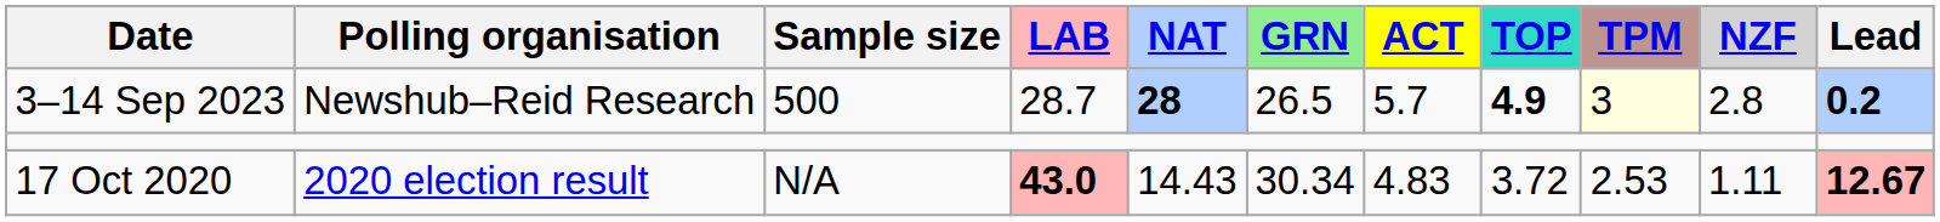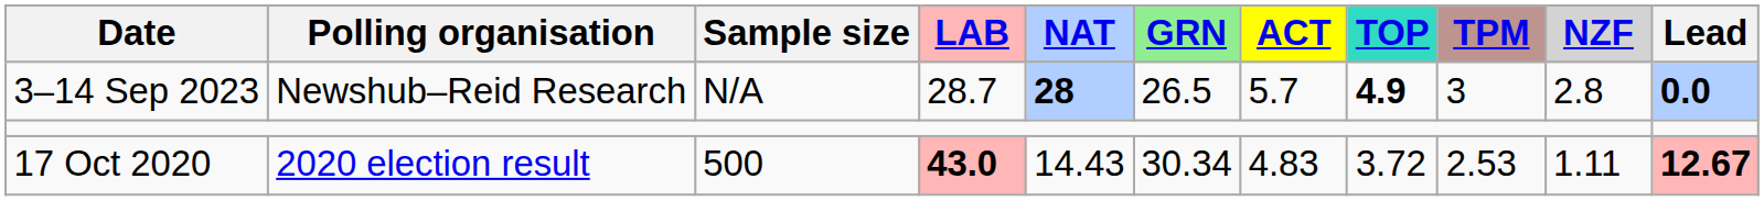 <table class="wikitable">
 <tr>
 <th>Date</th>
 <th>Polling organisation</th>
 <th>Sample size</th>
 <th style="background-color:#FFB6B6;width:40px"><a href='#'>LAB</a></th>
 <th style="background-color:#B0CEFF;width:40px"><a href='#'>NAT</a></th>
 <th style="background-color:#90EE90;width:40px"><a href='#'>GRN</a></th>
 <th style="background-color:#FFFF00;width:40px"><a href='#'>ACT</a></th>
 <th colspan="1" style="background-color:#32DAC3"><a href='#'>TOP</a></th>
 <th style="background-color:#BD9490;width:40px"><a href='#'>TPM</a></th>
 <th style="background-color:#D3D3D3;width:40px"><a href='#'>NZF</a></th>
 <th style="width:40px;">Lead</th>
 </tr>
 <tr>
 <td>3–14 Sep 2023</td>
 <td>Newshub–Reid Research</td>
-<td>500</td>
+<td>N/A</td>
 <td>28.7</td>
 <td style="background:#B0CEFF;"><strong>28</strong></td>
 <td>26.5</td>
 <td>5.7</td>
 <td><strong>4.9</strong></td>
-<td style="background: lightyellow;">3</td>
+<td>3</td>
 <td>2.8</td>
-<td style="background:#B0CEFF;"><strong>0.2</strong></td>
+<td style="background:#B0CEFF;"><strong>0.0</strong></td>
 </tr>
 <tr>
 <td colspan="10"></td>
 </tr>
 <tr>
 <td>17 Oct 2020</td>
 <td><a href='#'>2020 election result</a></td>
-<td>N/A</td>
+<td>500</td>
 <td style="background-color:#FFB6B6;"><strong>43.0</strong></td>
 <td>14.43</td>
 <td>30.34</td>
 <td>4.83</td>
 <td>3.72</td>
 <td>2.53</td>
 <td>1.11</td>
 <td style="background-color:#FFB6B6;"><strong>12.67</strong></td>
 </tr>
 </table>
